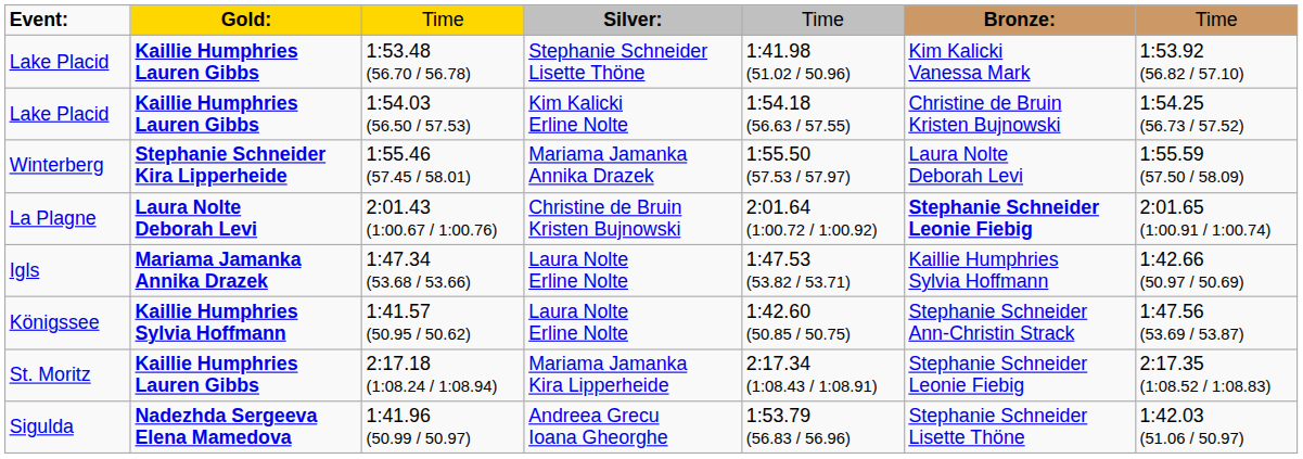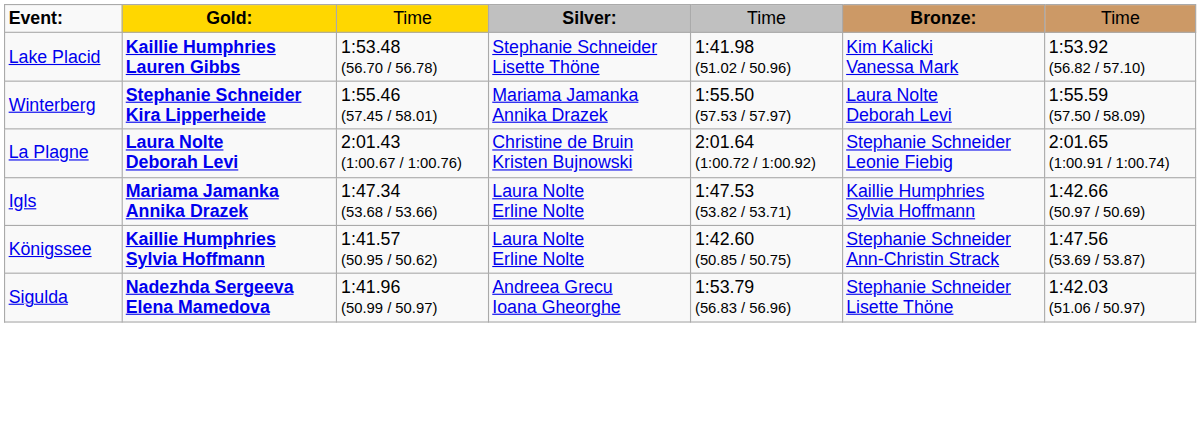 <table class="wikitable" style="width:85%;">
 <tr>
 <td><strong>Event:</strong></td>
 <td style="text-align:center; background:gold;"><strong>Gold:</strong></td>
 <td style="text-align:center; background:gold;">Time</td>
 <td style="text-align:center; background:silver;"><strong>Silver:</strong></td>
 <td style="text-align:center; background:silver;">Time</td>
 <td style="text-align:center; background:#c96;"><strong>Bronze:</strong></td>
 <td style="text-align:center; background:#c96;">Time</td>
 </tr>
 <tr>
 <td> <a href='#'>Lake Placid</a></td>
 <td><strong><a href='#'>Kaillie Humphries</a><br><a href='#'>Lauren Gibbs</a> <br><small></small></strong></td>
 <td>1:53.48<br><small>(56.70 / 56.78)</small></td>
 <td><a href='#'>Stephanie Schneider</a><br><a href='#'>Lisette Thöne</a><br><small></small></td>
 <td>1:41.98<br><small>(51.02 / 50.96)</small></td>
 <td><a href='#'>Kim Kalicki</a><br><a href='#'>Vanessa Mark</a><br><small></small></td>
 <td>1:53.92<br><small>(56.82 / 57.10)</small></td>
 </tr>
 <tr>
-<td> <a href='#'>Lake Placid</a></td>
-<td><strong><a href='#'>Kaillie Humphries</a><br><a href='#'>Lauren Gibbs</a> <br><small></small></strong></td>
-<td>1:54.03<br><small>(56.50 / 57.53)</small></td>
-<td><a href='#'>Kim Kalicki</a><br><a href='#'>Erline Nolte</a><br><small></small></td>
-<td>1:54.18<br><small>(56.63 / 57.55)</small></td>
-<td><a href='#'>Christine de Bruin</a><br><a href='#'>Kristen Bujnowski</a><br><small></small></td>
-<td>1:54.25<br><small>(56.73 / 57.52)</small></td>
-</tr>
-<tr>
 <td> <a href='#'>Winterberg</a></td>
 <td><strong><a href='#'>Stephanie Schneider</a><br><a href='#'>Kira Lipperheide</a><br><small></small></strong></td>
 <td>1:55.46<br><small>(57.45 / 58.01)</small></td>
 <td><a href='#'>Mariama Jamanka</a><br><a href='#'>Annika Drazek</a><br><small></small></td>
 <td>1:55.50<br><small>(57.53 / 57.97)</small></td>
 <td><a href='#'>Laura Nolte</a><br><a href='#'>Deborah Levi</a><br><small></small></td>
 <td>1:55.59<br><small>(57.50 / 58.09)</small></td>
 </tr>
 <tr>
 <td> <a href='#'>La Plagne</a></td>
 <td><strong><a href='#'>Laura Nolte</a><br><a href='#'>Deborah Levi</a><br><small></small></strong></td>
 <td>2:01.43<br><small>(1:00.67 / 1:00.76)</small></td>
 <td><a href='#'>Christine de Bruin</a><br><a href='#'>Kristen Bujnowski</a><br><small></small></td>
 <td>2:01.64<br><small>(1:00.72 / 1:00.92)</small></td>
-<td><strong><a href='#'>Stephanie Schneider</a><br><a href='#'>Leonie Fiebig</a><br><small></small></strong></td>
+<td><a href='#'>Stephanie Schneider</a><br><a href='#'>Leonie Fiebig</a><br><small></small></td>
 <td>2:01.65<br><small>(1:00.91 / 1:00.74)</small></td>
 </tr>
 <tr>
 <td> <a href='#'>Igls</a></td>
 <td><strong><a href='#'>Mariama Jamanka</a><br><a href='#'>Annika Drazek</a><br><small></small></strong></td>
 <td>1:47.34<br><small>(53.68 / 53.66)</small></td>
 <td><a href='#'>Laura Nolte</a><br><a href='#'>Erline Nolte</a><br><small></small></td>
 <td>1:47.53<br><small>(53.82 / 53.71)</small></td>
 <td><a href='#'>Kaillie Humphries</a><br><a href='#'>Sylvia Hoffmann</a> <br><small></small></td>
 <td>1:42.66<br><small>(50.97 / 50.69)</small></td>
 </tr>
 <tr>
 <td> <a href='#'>Königssee</a></td>
 <td><strong><a href='#'>Kaillie Humphries</a><br><a href='#'>Sylvia Hoffmann</a> <br><small></small></strong></td>
 <td>1:41.57<br><small>(50.95 / 50.62)</small></td>
 <td><a href='#'>Laura Nolte</a><br><a href='#'>Erline Nolte</a><br><small></small></td>
 <td>1:42.60<br><small>(50.85 / 50.75)</small></td>
 <td><a href='#'>Stephanie Schneider</a><br><a href='#'>Ann-Christin Strack</a><br><small></small></td>
 <td>1:47.56<br><small>(53.69 / 53.87)</small></td>
 </tr>
 <tr>
-<td> <a href='#'>St. Moritz</a></td>
-<td><strong><a href='#'>Kaillie Humphries</a><br><a href='#'>Lauren Gibbs</a> <br><small></small></strong></td>
-<td>2:17.18<br><small>(1:08.24 / 1:08.94)</small></td>
-<td><a href='#'>Mariama Jamanka</a><br><a href='#'>Kira Lipperheide</a><br><small></small></td>
-<td>2:17.34<br><small>(1:08.43 / 1:08.91)</small></td>
-<td><a href='#'>Stephanie Schneider</a><br><a href='#'>Leonie Fiebig</a><br><small></small></td>
-<td>2:17.35<br><small>(1:08.52 / 1:08.83)</small></td>
-</tr>
-<tr>
 <td> <a href='#'>Sigulda</a></td>
 <td><strong><a href='#'>Nadezhda Sergeeva</a><br><a href='#'>Elena Mamedova</a><br><small></small></strong></td>
 <td>1:41.96<br><small>(50.99 / 50.97)</small></td>
 <td><a href='#'>Andreea Grecu</a><br><a href='#'>Ioana Gheorghe</a><br><small></small></td>
 <td>1:53.79<br><small>(56.83 / 56.96)</small></td>
 <td><a href='#'>Stephanie Schneider</a><br><a href='#'>Lisette Thöne</a><br><small></small></td>
 <td>1:42.03<br><small>(51.06 / 50.97)</small></td>
 </tr>
 </table>
